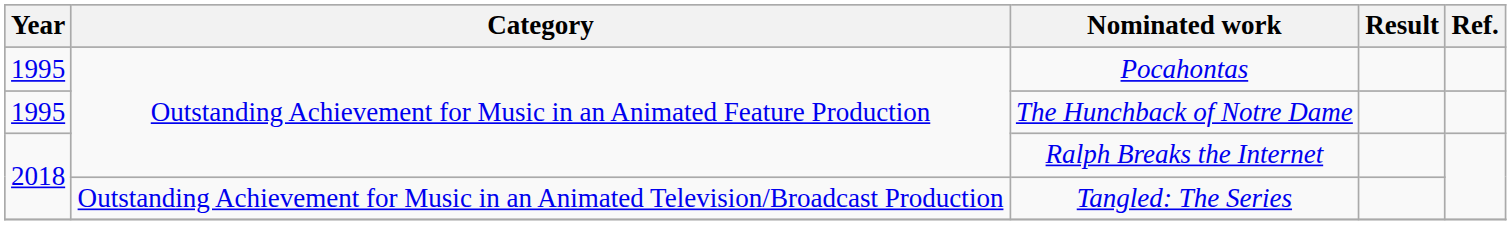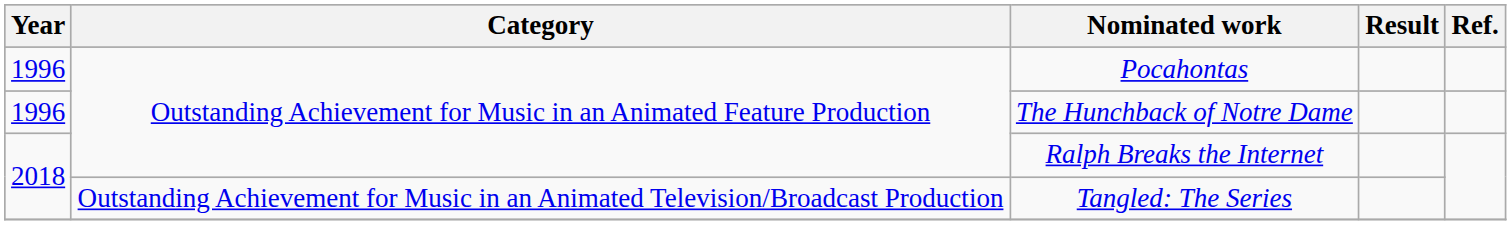 <table class="wikitable plainrowheaders" style="text-align:center;">
 <tr>
 <th>Year</th>
 <th>Category</th>
 <th>Nominated work</th>
 <th>Result</th>
 <th>Ref.</th>
 </tr>
 <tr>
-<td><a href='#'>1995</a></td>
+<td><a href='#'>1996</a></td>
 <td rowspan="3"><a href='#'>Outstanding Achievement for Music in an Animated Feature Production</a></td>
 <td><em><a href='#'>Pocahontas</a></em> <br> </td>
 <td></td>
 <td></td>
 </tr>
 <tr>
-<td><a href='#'>1995</a></td>
+<td><a href='#'>1996</a></td>
 <td><em><a href='#'>The Hunchback of Notre Dame</a></em> <br> </td>
 <td></td>
 <td></td>
 </tr>
 <tr>
 <td rowspan="2"><a href='#'>2018</a></td>
 <td><em><a href='#'>Ralph Breaks the Internet</a></em> <br> </td>
 <td></td>
 <td rowspan="2"></td>
 </tr>
 <tr>
 <td><a href='#'>Outstanding Achievement for Music in an Animated Television/Broadcast Production</a></td>
 <td><em><a href='#'>Tangled: The Series</a></em> <br> </td>
 <td></td>
 </tr>
 <tr>
 </tr>
 </table>
